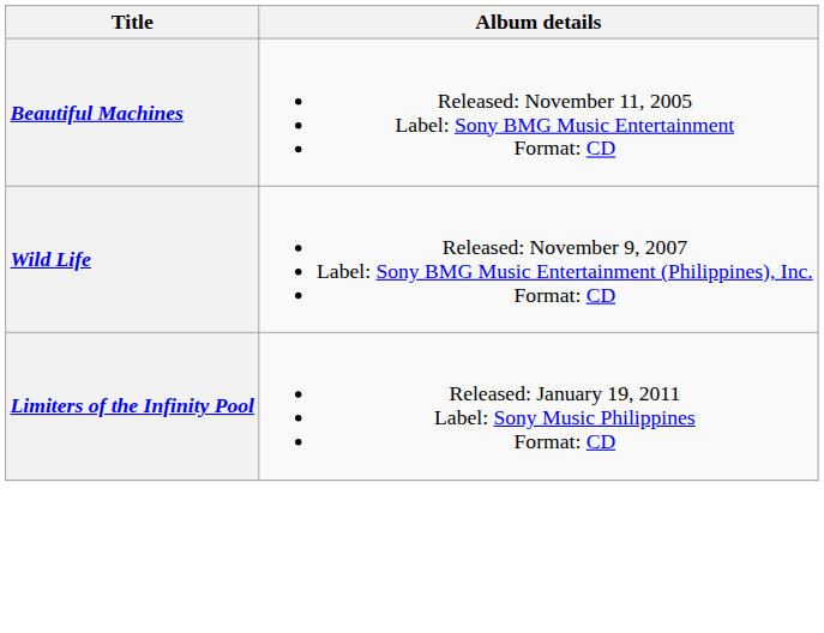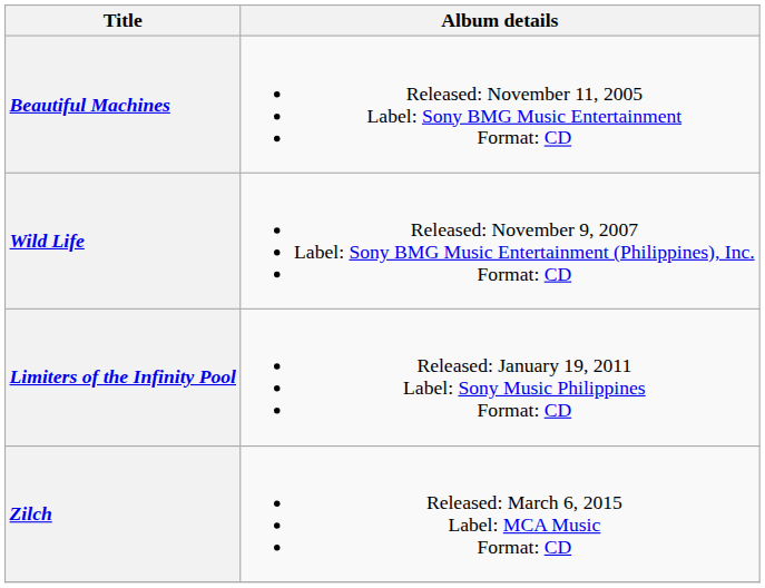 <table class="wikitable plainrowheaders" style="text-align:center;">
 <tr>
 <th scope=col>Title</th>
 <th scope=col>Album details</th>
 </tr>
 <tr>
 <th scope="row" style="text-align:left;"><em><a href='#'>Beautiful Machines</a></em></th>
 <td><br><ul><li>Released: November 11, 2005</li><li>Label: <a href='#'>Sony BMG Music Entertainment</a></li><li>Format: <a href='#'>CD</a></li></ul></td>
 </tr>
 <tr>
 <th scope="row" style="text-align:left;"><em><a href='#'>Wild Life</a></em></th>
 <td><br><ul><li>Released: November 9, 2007</li><li>Label: <a href='#'>Sony BMG Music Entertainment (Philippines), Inc.</a></li><li>Format: <a href='#'>CD</a></li></ul></td>
 </tr>
 <tr>
 <th scope="row" style="text-align:left;"><em><a href='#'>Limiters of the Infinity Pool</a></em></th>
 <td><br><ul><li>Released: January 19, 2011</li><li>Label: <a href='#'>Sony Music Philippines</a></li><li>Format: <a href='#'>CD</a></li></ul></td>
 </tr>
 <tr>
+<th scope="row" style="text-align:left;"><em><a href='#'>Zilch</a></em></th>
+<td><br><ul><li>Released: March 6, 2015</li><li>Label: <a href='#'>MCA Music</a></li><li>Format: <a href='#'>CD</a></li></ul></td>
+</tr>
+<tr>
 </tr>
 </table>
